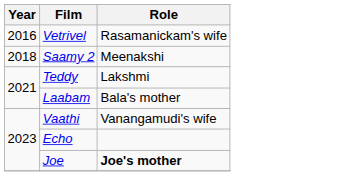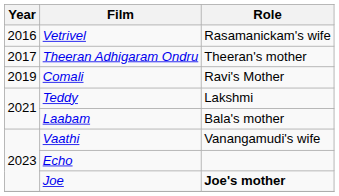 <table class="wikitable sortable">
 <tr>
 <th scope="col">Year</th>
 <th scope="col">Film</th>
 <th scope="col">Role</th>
 </tr>
 <tr>
 <td>2016</td>
 <td><em><a href='#'>Vetrivel</a></em></td>
 <td>Rasamanickam's wife</td>
 </tr>
 <tr>
-<td>2018</td>
-<td><em><a href='#'>Saamy 2</a></em></td>
-<td>Meenakshi</td>
+<td>2017</td>
+<td><em><a href='#'>Theeran Adhigaram Ondru</a></em></td>
+<td>Theeran's mother</td>
+</tr>
+<tr>
+<td>2019</td>
+<td><em><a href='#'>Comali</a></em></td>
+<td>Ravi's Mother</td>
 </tr>
 <tr>
 <td rowspan="2">2021</td>
 <td><em><a href='#'>Teddy</a></em></td>
 <td>Lakshmi</td>
 </tr>
 <tr>
 <td><em><a href='#'>Laabam</a></em></td>
 <td>Bala's mother</td>
 </tr>
 <tr>
 <td rowspan=3>2023</td>
 <td><em><a href='#'>Vaathi</a></em></td>
 <td>Vanangamudi's wife</td>
 </tr>
 <tr>
 <td><em><a href='#'>Echo</a></em></td>
 <td></td>
 </tr>
 <tr>
 <td><em><a href='#'>Joe</a></em></td>
 <td><strong>Joe's mother</strong></td>
 </tr>
 <tr>
 </tr>
 </table>
